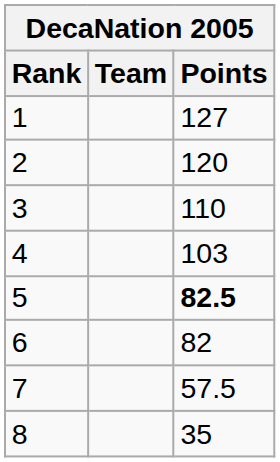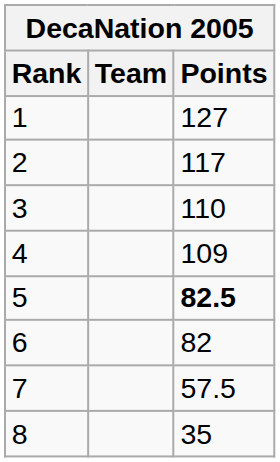 <table class="wikitable" style="font-size: 90%;">
 <tr>
 <th colspan=4>DecaNation 2005</th>
 </tr>
 <tr>
 <th>Rank</th>
 <th>Team</th>
 <th>Points</th>
 </tr>
 <tr>
 <td>1</td>
 <td></td>
 <td>127</td>
 </tr>
 <tr>
 <td>2</td>
 <td></td>
-<td>120</td>
+<td>117</td>
 </tr>
 <tr>
 <td>3</td>
 <td></td>
 <td>110</td>
 </tr>
 <tr>
 <td>4</td>
 <td></td>
-<td>103</td>
+<td>109</td>
 </tr>
 <tr>
 <td>5</td>
 <td></td>
 <td><strong>82.5</strong></td>
 </tr>
 <tr>
 <td>6</td>
 <td></td>
 <td>82</td>
 </tr>
 <tr>
 <td>7</td>
 <td></td>
 <td>57.5</td>
 </tr>
 <tr>
 <td>8</td>
 <td></td>
 <td>35</td>
 </tr>
 </table>
